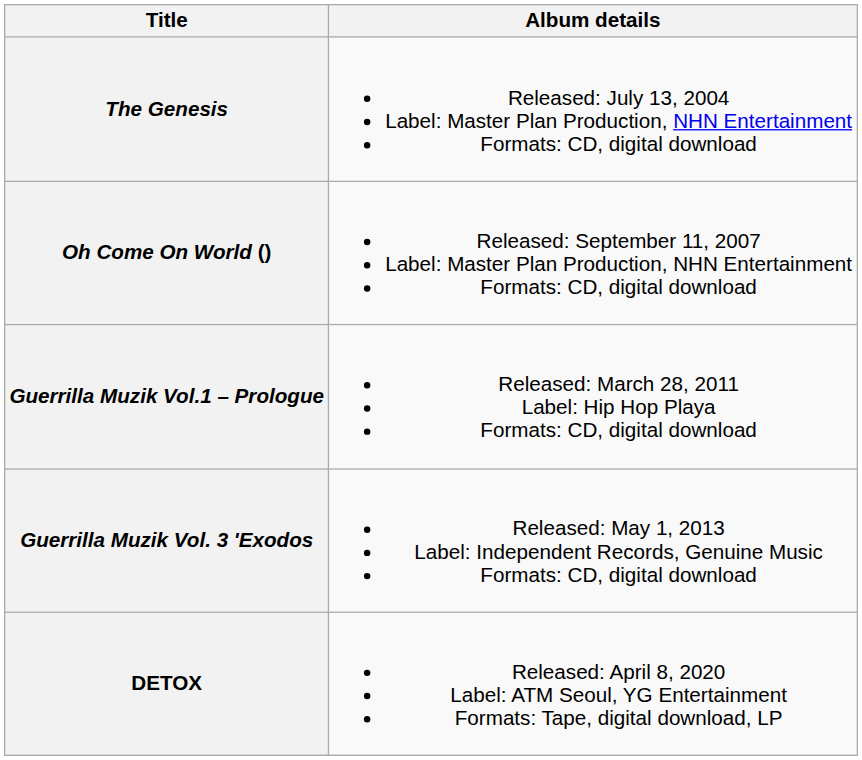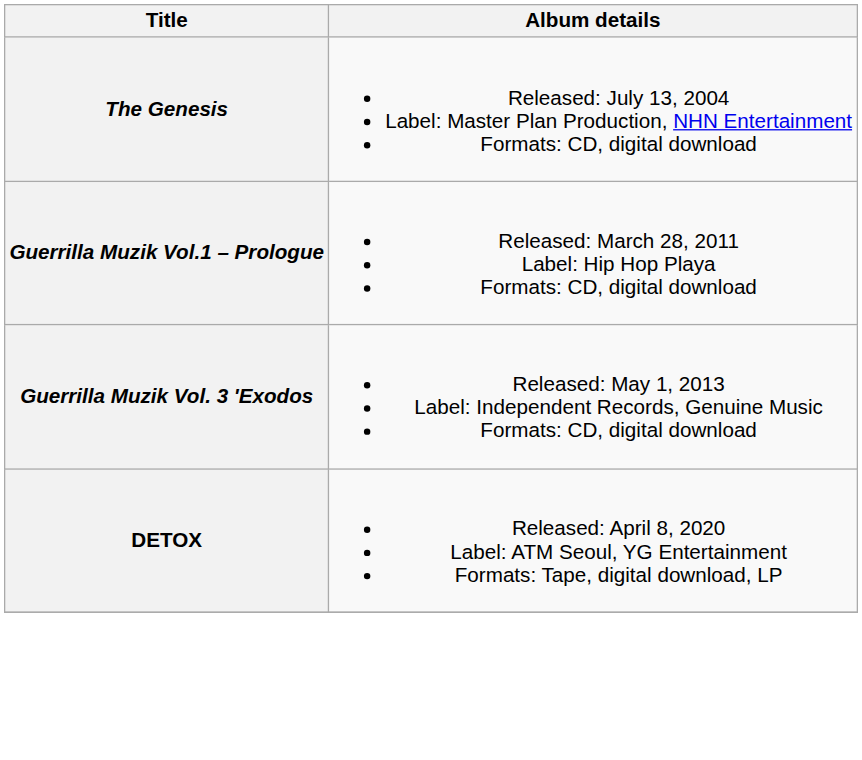 <table class="wikitable plainrowheaders" style="text-align:center;">
 <tr>
 <th scope="col">Title</th>
 <th scope="col">Album details</th>
 </tr>
 <tr>
 <th scope="row"><em>The Genesis</em></th>
 <td><br><ul><li>Released: July 13, 2004</li><li>Label: Master Plan Production, <a href='#'>NHN Entertainment</a></li><li>Formats: CD, digital download</li></ul></td>
-</tr>
-<tr>
-<th scope="row"><em>Oh Come On World</em> ()</th>
-<td><br><ul><li>Released: September 11, 2007</li><li>Label: Master Plan Production, NHN Entertainment</li><li>Formats: CD, digital download</li></ul></td>
 </tr>
 <tr>
 <th scope="row"><em>Guerrilla Muzik Vol.1 – Prologue</em></th>
 <td><br><ul><li>Released: March 28, 2011</li><li>Label: Hip Hop Playa</li><li>Formats: CD, digital download</li></ul></td>
 </tr>
 <tr>
 <th scope="row"><em>Guerrilla Muzik Vol. 3 'Exodos<strong></th>
 <td><br><ul><li>Released: May 1, 2013</li><li>Label: Independent Records, Genuine Music</li><li>Formats: CD, digital download</li></ul></td>
 </tr>
 <tr>
 <th scope="row"></em>DETOX<em></th>
 <td><br><ul><li>Released: April 8, 2020</li><li>Label: ATM Seoul, YG Entertainment</li><li>Formats: Tape, digital download, LP</li></ul></td>
 </tr>
 <tr>
 </tr>
 </table>
